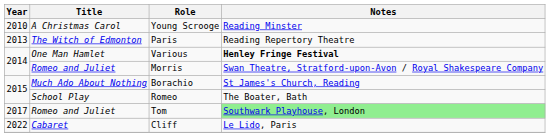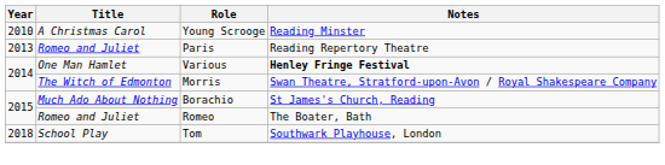 <table class="wikitable sortable">
 <tr>
 <th>Year</th>
 <th>Title</th>
 <th>Role</th>
 <th class="unsortable">Notes</th>
 </tr>
 <tr>
 <td>2010</td>
 <td><em>A Christmas Carol</em></td>
 <td>Young Scrooge</td>
 <td><a href='#'>Reading Minster</a></td>
 </tr>
 <tr>
 <td>2013</td>
-<td><em><a href='#'>The Witch of Edmonton</a></em></td>
+<td><em><a href='#'>Romeo and Juliet</a></em></td>
 <td>Paris</td>
 <td>Reading Repertory Theatre</td>
 </tr>
 <tr>
 <td rowspan="2">2014</td>
 <td><em>One Man Hamlet</em></td>
 <td>Various</td>
 <td><strong>Henley Fringe Festival</strong></td>
 </tr>
 <tr>
-<td><em><a href='#'>Romeo and Juliet</a></em></td>
+<td><em><a href='#'>The Witch of Edmonton</a></em></td>
 <td>Morris</td>
 <td><a href='#'>Swan Theatre, Stratford-upon-Avon</a> / <a href='#'>Royal Shakespeare Company</a></td>
 </tr>
 <tr>
 <td rowspan="2">2015</td>
 <td><em><a href='#'>Much Ado About Nothing</a></em></td>
 <td>Borachio</td>
 <td><a href='#'>St James's Church, Reading</a></td>
 </tr>
 <tr>
-<td><em>School Play</em></td>
+<td><em>Romeo and Juliet</em></td>
 <td>Romeo</td>
 <td>The Boater, Bath</td>
 </tr>
 <tr>
-<td>2017</td>
-<td><em>Romeo and Juliet</em></td>
+<td>2018</td>
+<td><em>School Play</em></td>
 <td>Tom</td>
-<td style="background: lightgreen;"><a href='#'>Southwark Playhouse</a>, London</td>
-</tr>
-<tr>
-<td>2022</td>
-<td><em><a href='#'>Cabaret</a></em></td>
-<td>Cliff</td>
-<td><a href='#'>Le Lido</a>, Paris</td>
+<td><a href='#'>Southwark Playhouse</a>, London</td>
 </tr>
 <tr>
 </tr>
 </table>
